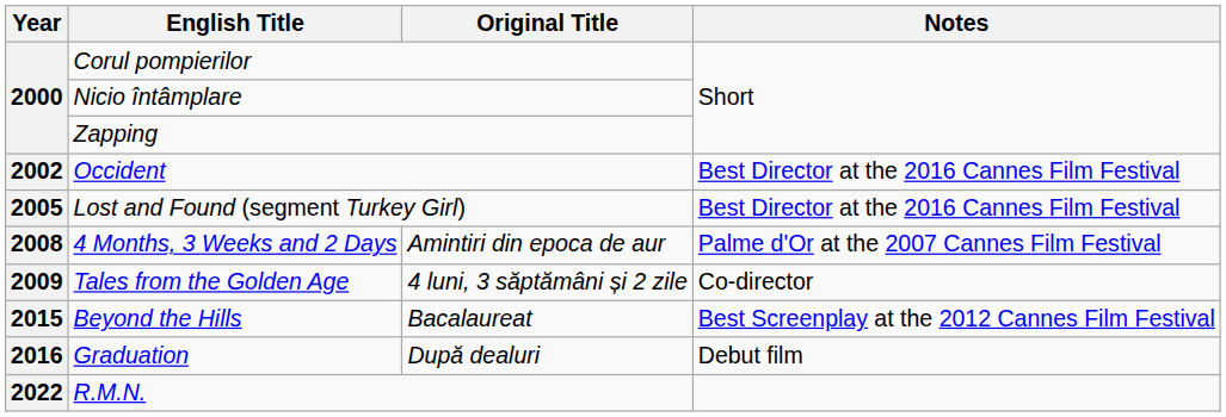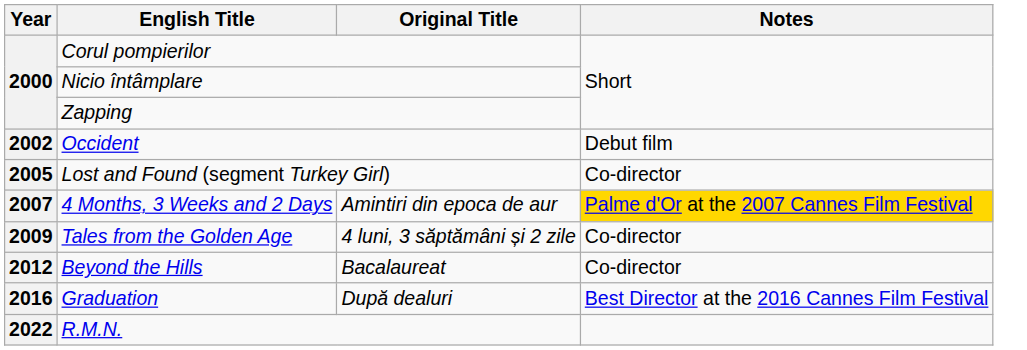 <table class="wikitable">
 <tr>
 <th>Year</th>
 <th>English Title</th>
 <th>Original Title</th>
 <th>Notes</th>
 </tr>
 <tr>
 <th rowspan="3">2000</th>
 <td colspan="2"><em>Corul pompierilor</em></td>
 <td rowspan="3">Short</td>
 </tr>
 <tr>
 <td colspan="2"><em>Nicio întâmplare</em></td>
 </tr>
 <tr>
 <td colspan="2"><em>Zapping</em></td>
 </tr>
 <tr>
 <th>2002</th>
 <td colspan="2"><em><a href='#'>Occident</a></em></td>
-<td><a href='#'>Best Director</a> at the <a href='#'>2016 Cannes Film Festival</a></td>
+<td>Debut film</td>
 </tr>
 <tr>
 <th>2005</th>
 <td colspan="2"><em>Lost and Found</em> (segment <em>Turkey Girl</em>)</td>
-<td><a href='#'>Best Director</a> at the <a href='#'>2016 Cannes Film Festival</a></td>
+<td>Co-director</td>
 </tr>
 <tr>
-<th>2008</th>
+<th>2007</th>
 <td><em><a href='#'>4 Months, 3 Weeks and 2 Days</a></em></td>
 <td><em>Amintiri din epoca de aur</em></td>
-<td><a href='#'>Palme d'Or</a> at the <a href='#'>2007 Cannes Film Festival</a></td>
+<td style="background: gold;"><a href='#'>Palme d'Or</a> at the <a href='#'>2007 Cannes Film Festival</a></td>
 </tr>
 <tr>
 <th>2009</th>
 <td><em><a href='#'>Tales from the Golden Age</a></em></td>
 <td><em>4 luni, 3 săptămâni și 2 zile</em></td>
 <td>Co-director</td>
 </tr>
 <tr>
-<th>2015</th>
+<th>2012</th>
 <td><em><a href='#'>Beyond the Hills</a></em></td>
 <td><em>Bacalaureat</em></td>
-<td><a href='#'>Best Screenplay</a> at the <a href='#'>2012 Cannes Film Festival</a></td>
+<td>Co-director</td>
 </tr>
 <tr>
 <th>2016</th>
 <td><em><a href='#'>Graduation</a></em></td>
 <td><em>După dealuri</em></td>
-<td>Debut film</td>
+<td><a href='#'>Best Director</a> at the <a href='#'>2016 Cannes Film Festival</a></td>
 </tr>
 <tr>
 <th>2022</th>
 <td colspan="2"><em><a href='#'>R.M.N.</a></em></td>
 <td></td>
 </tr>
 </table>
